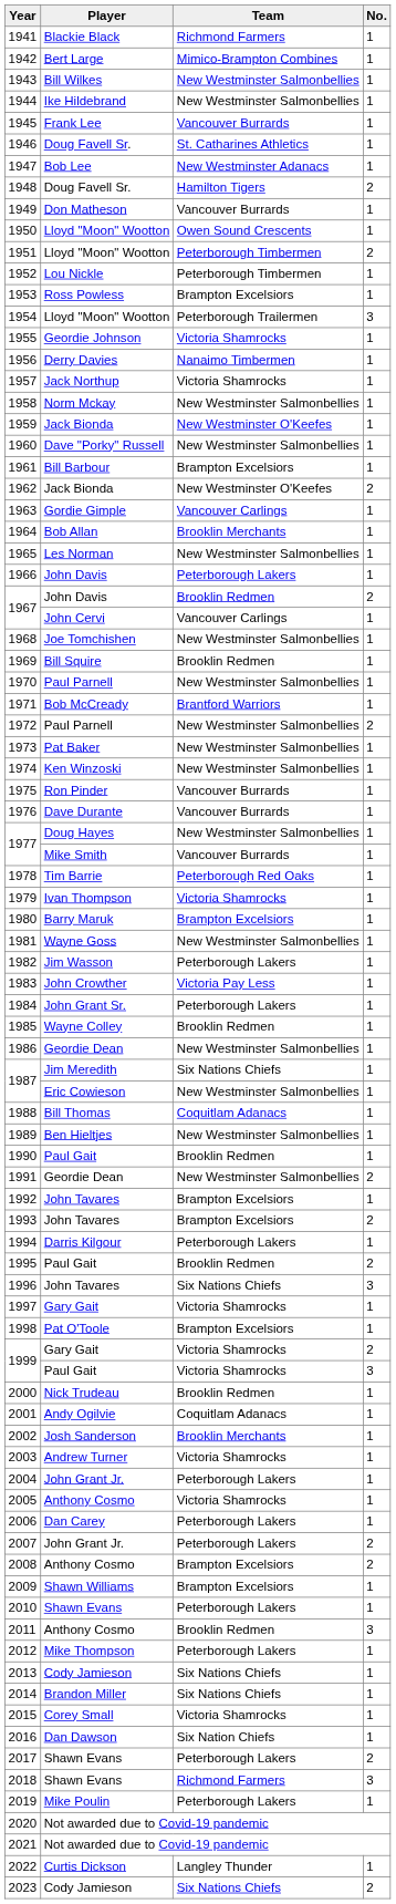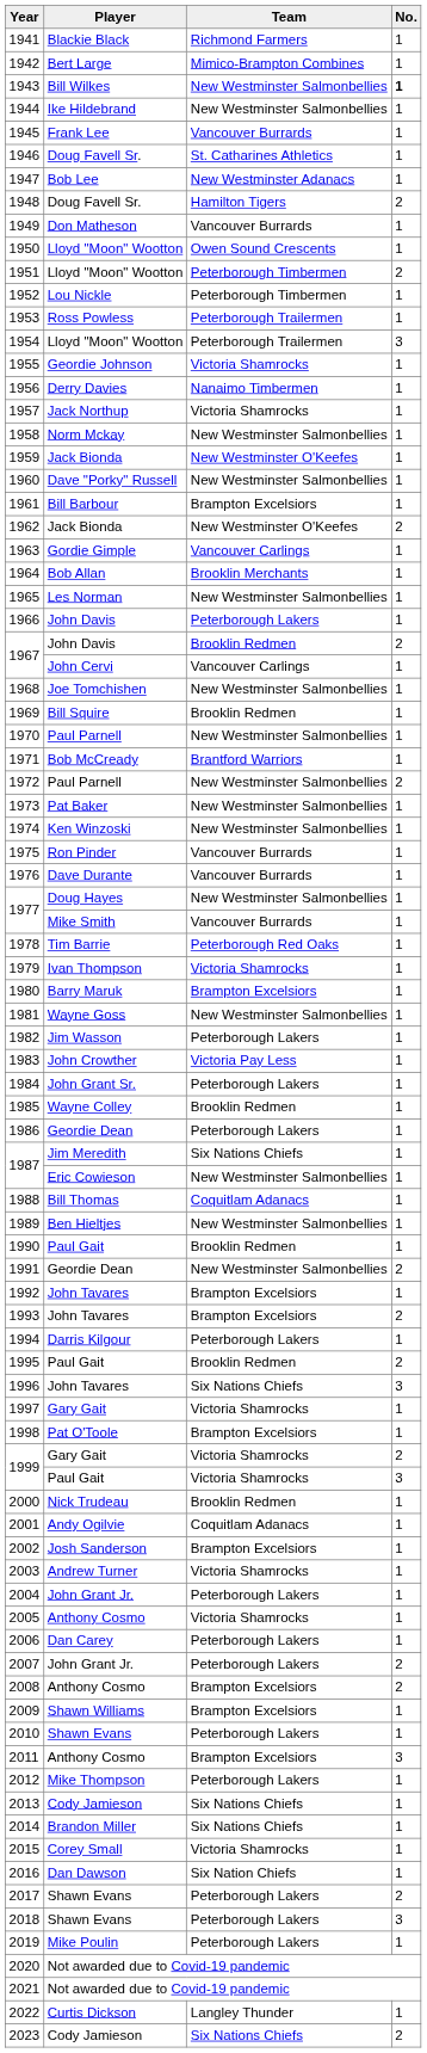 <table class="toccolours" border="1" cellpadding="4" cellspacing="2" style="border-collapse: collapse;">
 <tr bgcolor="#efefef">
 <th>Year</th>
 <th>Player</th>
 <th>Team</th>
 <th>No.</th>
 </tr>
 <tr>
 <td>1941</td>
 <td><a href='#'>Blackie Black</a></td>
 <td><a href='#'>Richmond Farmers</a></td>
 <td>1</td>
 </tr>
 <tr>
 <td>1942</td>
 <td><a href='#'>Bert Large</a></td>
 <td><a href='#'>Mimico-Brampton Combines</a></td>
 <td>1</td>
 </tr>
 <tr>
 <td>1943</td>
 <td><a href='#'>Bill Wilkes</a></td>
 <td><a href='#'>New Westminster Salmonbellies</a></td>
-<td>1</td>
+<td><strong>1</strong></td>
 </tr>
 <tr>
 <td>1944</td>
 <td><a href='#'>Ike Hildebrand</a></td>
 <td>New Westminster Salmonbellies</td>
 <td>1</td>
 </tr>
 <tr>
 <td>1945</td>
 <td><a href='#'>Frank Lee</a></td>
 <td><a href='#'>Vancouver Burrards</a></td>
 <td>1</td>
 </tr>
 <tr>
 <td>1946</td>
 <td><a href='#'>Doug Favell Sr</a>.</td>
 <td><a href='#'>St. Catharines Athletics</a></td>
 <td>1</td>
 </tr>
 <tr>
 <td>1947</td>
 <td><a href='#'>Bob Lee</a></td>
 <td><a href='#'>New Westminster Adanacs</a></td>
 <td>1</td>
 </tr>
 <tr>
 <td>1948</td>
 <td>Doug Favell Sr.</td>
 <td><a href='#'>Hamilton Tigers</a></td>
 <td>2</td>
 </tr>
 <tr>
 <td>1949</td>
 <td><a href='#'>Don Matheson</a></td>
 <td>Vancouver Burrards</td>
 <td>1</td>
 </tr>
 <tr>
 <td>1950</td>
 <td><a href='#'>Lloyd "Moon" Wootton</a></td>
 <td><a href='#'>Owen Sound Crescents</a></td>
 <td>1</td>
 </tr>
 <tr>
 <td>1951</td>
 <td>Lloyd "Moon" Wootton</td>
 <td><a href='#'>Peterborough Timbermen</a></td>
 <td>2</td>
 </tr>
 <tr>
 <td>1952</td>
 <td><a href='#'>Lou Nickle</a></td>
 <td>Peterborough Timbermen</td>
 <td>1</td>
 </tr>
 <tr>
 <td>1953</td>
 <td><a href='#'>Ross Powless</a></td>
-<td>Brampton Excelsiors</td>
+<td><a href='#'>Peterborough Trailermen</a></td>
 <td>1</td>
 </tr>
 <tr>
 <td>1954</td>
 <td>Lloyd "Moon" Wootton</td>
 <td>Peterborough Trailermen</td>
 <td>3</td>
 </tr>
 <tr>
 <td>1955</td>
 <td><a href='#'>Geordie Johnson</a></td>
 <td><a href='#'>Victoria Shamrocks</a></td>
 <td>1</td>
 </tr>
 <tr>
 <td>1956</td>
 <td><a href='#'>Derry Davies</a></td>
 <td><a href='#'>Nanaimo Timbermen</a></td>
 <td>1</td>
 </tr>
 <tr>
 <td>1957</td>
 <td><a href='#'>Jack Northup</a></td>
 <td>Victoria Shamrocks</td>
 <td>1</td>
 </tr>
 <tr>
 <td>1958</td>
 <td><a href='#'>Norm Mckay</a></td>
 <td>New Westminster Salmonbellies</td>
 <td>1</td>
 </tr>
 <tr>
 <td>1959</td>
 <td><a href='#'>Jack Bionda</a></td>
 <td><a href='#'>New Westminster O'Keefes</a></td>
 <td>1</td>
 </tr>
 <tr>
 <td>1960</td>
 <td><a href='#'>Dave "Porky" Russell</a></td>
 <td>New Westminster Salmonbellies</td>
 <td>1</td>
 </tr>
 <tr>
 <td>1961</td>
 <td><a href='#'>Bill Barbour</a></td>
 <td>Brampton Excelsiors</td>
 <td>1</td>
 </tr>
 <tr>
 <td>1962</td>
 <td>Jack Bionda</td>
 <td>New Westminster O'Keefes</td>
 <td>2</td>
 </tr>
 <tr>
 <td>1963</td>
 <td><a href='#'>Gordie Gimple</a></td>
 <td><a href='#'>Vancouver Carlings</a></td>
 <td>1</td>
 </tr>
 <tr>
 <td>1964</td>
 <td><a href='#'>Bob Allan</a></td>
 <td><a href='#'>Brooklin Merchants</a></td>
 <td>1</td>
 </tr>
 <tr>
 <td>1965</td>
 <td><a href='#'>Les Norman</a></td>
 <td>New Westminster Salmonbellies</td>
 <td>1</td>
 </tr>
 <tr>
 <td>1966</td>
 <td><a href='#'>John Davis</a></td>
 <td><a href='#'>Peterborough Lakers</a></td>
 <td>1</td>
 </tr>
 <tr>
 <td rowspan="2">1967</td>
 <td>John Davis</td>
 <td><a href='#'>Brooklin Redmen</a></td>
 <td>2</td>
 </tr>
 <tr>
 <td><a href='#'>John Cervi</a></td>
 <td>Vancouver Carlings</td>
 <td>1</td>
 </tr>
 <tr>
 <td>1968</td>
 <td><a href='#'>Joe Tomchishen</a></td>
 <td>New Westminster Salmonbellies</td>
 <td>1</td>
 </tr>
 <tr>
 <td>1969</td>
 <td><a href='#'>Bill Squire</a></td>
 <td>Brooklin Redmen</td>
 <td>1</td>
 </tr>
 <tr>
 <td>1970</td>
 <td><a href='#'>Paul Parnell</a></td>
 <td>New Westminster Salmonbellies</td>
 <td>1</td>
 </tr>
 <tr>
 <td>1971</td>
 <td><a href='#'>Bob McCready</a></td>
 <td><a href='#'>Brantford Warriors</a></td>
 <td>1</td>
 </tr>
 <tr>
 <td>1972</td>
 <td>Paul Parnell</td>
 <td>New Westminster Salmonbellies</td>
 <td>2</td>
 </tr>
 <tr>
 <td>1973</td>
 <td><a href='#'>Pat Baker</a></td>
 <td>New Westminster Salmonbellies</td>
 <td>1</td>
 </tr>
 <tr>
 <td>1974</td>
 <td><a href='#'>Ken Winzoski</a></td>
 <td>New Westminster Salmonbellies</td>
 <td>1</td>
 </tr>
 <tr>
 <td>1975</td>
 <td><a href='#'>Ron Pinder</a></td>
 <td>Vancouver Burrards</td>
 <td>1</td>
 </tr>
 <tr>
 <td>1976</td>
 <td><a href='#'>Dave Durante</a></td>
 <td>Vancouver Burrards</td>
 <td>1</td>
 </tr>
 <tr>
 <td rowspan="2">1977</td>
 <td><a href='#'>Doug Hayes</a></td>
 <td>New Westminster Salmonbellies</td>
 <td>1</td>
 </tr>
 <tr>
 <td><a href='#'>Mike Smith</a></td>
 <td>Vancouver Burrards</td>
 <td>1</td>
 </tr>
 <tr>
 <td>1978</td>
 <td><a href='#'>Tim Barrie</a></td>
 <td><a href='#'>Peterborough Red Oaks</a></td>
 <td>1</td>
 </tr>
 <tr>
 <td>1979</td>
 <td><a href='#'>Ivan Thompson</a></td>
 <td><a href='#'>Victoria Shamrocks</a></td>
 <td>1</td>
 </tr>
 <tr>
 <td>1980</td>
 <td><a href='#'>Barry Maruk</a></td>
 <td><a href='#'>Brampton Excelsiors</a></td>
 <td>1</td>
 </tr>
 <tr>
 <td>1981</td>
 <td><a href='#'>Wayne Goss</a></td>
 <td>New Westminster Salmonbellies</td>
 <td>1</td>
 </tr>
 <tr>
 <td>1982</td>
 <td><a href='#'>Jim Wasson</a></td>
 <td>Peterborough Lakers</td>
 <td>1</td>
 </tr>
 <tr>
 <td>1983</td>
 <td><a href='#'>John Crowther</a></td>
 <td><a href='#'>Victoria Pay Less</a></td>
 <td>1</td>
 </tr>
 <tr>
 <td>1984</td>
 <td><a href='#'>John Grant Sr.</a></td>
 <td>Peterborough Lakers</td>
 <td>1</td>
 </tr>
 <tr>
 <td>1985</td>
 <td><a href='#'>Wayne Colley</a></td>
 <td>Brooklin Redmen</td>
 <td>1</td>
 </tr>
 <tr>
 <td>1986</td>
 <td><a href='#'>Geordie Dean</a></td>
-<td>New Westminster Salmonbellies</td>
+<td>Peterborough Lakers</td>
 <td>1</td>
 </tr>
 <tr>
 <td rowspan="2">1987</td>
 <td><a href='#'>Jim Meredith</a></td>
 <td>Six Nations Chiefs</td>
 <td>1</td>
 </tr>
 <tr>
 <td><a href='#'>Eric Cowieson</a></td>
 <td>New Westminster Salmonbellies</td>
 <td>1</td>
 </tr>
 <tr>
 <td>1988</td>
 <td><a href='#'>Bill Thomas</a></td>
 <td><a href='#'>Coquitlam Adanacs</a></td>
 <td>1</td>
 </tr>
 <tr>
 <td>1989</td>
 <td><a href='#'>Ben Hieltjes</a></td>
 <td>New Westminster Salmonbellies</td>
 <td>1</td>
 </tr>
 <tr>
 <td>1990</td>
 <td><a href='#'>Paul Gait</a></td>
 <td>Brooklin Redmen</td>
 <td>1</td>
 </tr>
 <tr>
 <td>1991</td>
 <td>Geordie Dean</td>
 <td>New Westminster Salmonbellies</td>
 <td>2</td>
 </tr>
 <tr>
 <td>1992</td>
 <td><a href='#'>John Tavares</a></td>
 <td>Brampton Excelsiors</td>
 <td>1</td>
 </tr>
 <tr>
 <td>1993</td>
 <td>John Tavares</td>
 <td>Brampton Excelsiors</td>
 <td>2</td>
 </tr>
 <tr>
 <td>1994</td>
 <td><a href='#'>Darris Kilgour</a></td>
 <td>Peterborough Lakers</td>
 <td>1</td>
 </tr>
 <tr>
 <td>1995</td>
 <td>Paul Gait</td>
 <td>Brooklin Redmen</td>
 <td>2</td>
 </tr>
 <tr>
 <td>1996</td>
 <td>John Tavares</td>
 <td>Six Nations Chiefs</td>
 <td>3</td>
 </tr>
 <tr>
 <td>1997</td>
 <td><a href='#'>Gary Gait</a></td>
 <td>Victoria Shamrocks</td>
 <td>1</td>
 </tr>
 <tr>
 <td>1998</td>
 <td><a href='#'>Pat O'Toole</a></td>
 <td>Brampton Excelsiors</td>
 <td>1</td>
 </tr>
 <tr>
 <td rowspan="2">1999</td>
 <td>Gary Gait</td>
 <td>Victoria Shamrocks</td>
 <td>2</td>
 </tr>
 <tr>
 <td>Paul Gait</td>
 <td>Victoria Shamrocks</td>
 <td>3</td>
 </tr>
 <tr>
 <td>2000</td>
 <td><a href='#'>Nick Trudeau</a></td>
 <td>Brooklin Redmen</td>
 <td>1</td>
 </tr>
 <tr>
 <td>2001</td>
 <td><a href='#'>Andy Ogilvie</a></td>
 <td>Coquitlam Adanacs</td>
 <td>1</td>
 </tr>
 <tr>
 <td>2002</td>
 <td><a href='#'>Josh Sanderson</a></td>
-<td><a href='#'>Brooklin Merchants</a></td>
+<td>Brampton Excelsiors</td>
 <td>1</td>
 </tr>
 <tr>
 <td>2003</td>
 <td><a href='#'>Andrew Turner</a></td>
 <td>Victoria Shamrocks</td>
 <td>1</td>
 </tr>
 <tr>
 <td>2004</td>
 <td><a href='#'>John Grant Jr.</a></td>
 <td>Peterborough Lakers</td>
 <td>1</td>
 </tr>
 <tr>
 <td>2005</td>
 <td><a href='#'>Anthony Cosmo</a></td>
 <td>Victoria Shamrocks</td>
 <td>1</td>
 </tr>
 <tr>
 <td>2006</td>
 <td><a href='#'>Dan Carey</a></td>
 <td>Peterborough Lakers</td>
 <td>1</td>
 </tr>
 <tr>
 <td>2007</td>
 <td>John Grant Jr.</td>
 <td>Peterborough Lakers</td>
 <td>2</td>
 </tr>
 <tr>
 <td>2008</td>
 <td>Anthony Cosmo</td>
 <td>Brampton Excelsiors</td>
 <td>2</td>
 </tr>
 <tr>
 <td>2009</td>
 <td><a href='#'>Shawn Williams</a></td>
 <td>Brampton Excelsiors</td>
 <td>1</td>
 </tr>
 <tr>
 <td>2010</td>
 <td><a href='#'>Shawn Evans</a></td>
 <td>Peterborough Lakers</td>
 <td>1</td>
 </tr>
 <tr>
 <td>2011</td>
 <td>Anthony Cosmo</td>
-<td>Brooklin Redmen</td>
+<td>Brampton Excelsiors</td>
 <td>3</td>
 </tr>
 <tr>
 <td>2012</td>
 <td><a href='#'>Mike Thompson</a></td>
 <td>Peterborough Lakers</td>
 <td>1</td>
 </tr>
 <tr>
 <td>2013</td>
 <td><a href='#'>Cody Jamieson</a></td>
 <td>Six Nations Chiefs</td>
 <td>1</td>
 </tr>
 <tr>
 <td>2014</td>
 <td><a href='#'>Brandon Miller</a></td>
 <td>Six Nations Chiefs</td>
 <td>1</td>
 </tr>
 <tr>
 <td>2015</td>
 <td><a href='#'>Corey Small</a></td>
 <td>Victoria Shamrocks</td>
 <td>1</td>
 </tr>
 <tr>
 <td>2016</td>
 <td><a href='#'>Dan Dawson</a></td>
 <td>Six Nation Chiefs</td>
 <td>1</td>
 </tr>
 <tr>
 <td>2017</td>
 <td>Shawn Evans</td>
 <td>Peterborough Lakers</td>
 <td>2</td>
 </tr>
 <tr>
 <td>2018</td>
 <td>Shawn Evans</td>
-<td><a href='#'>Richmond Farmers</a></td>
+<td>Peterborough Lakers</td>
 <td>3</td>
 </tr>
 <tr>
 <td>2019</td>
 <td><a href='#'>Mike Poulin</a></td>
 <td>Peterborough Lakers</td>
 <td>1</td>
 </tr>
 <tr>
 <td>2020</td>
 <td colspan="3">Not awarded due to <a href='#'>Covid-19 pandemic</a></td>
 </tr>
 <tr>
 <td>2021</td>
 <td colspan="3">Not awarded due to <a href='#'>Covid-19 pandemic</a></td>
 </tr>
 <tr>
 <td>2022</td>
 <td><a href='#'>Curtis Dickson</a></td>
 <td>Langley Thunder</td>
 <td>1</td>
 </tr>
 <tr>
 <td>2023</td>
 <td>Cody Jamieson</td>
 <td><a href='#'>Six Nations Chiefs</a></td>
 <td>2</td>
 </tr>
 </table>
